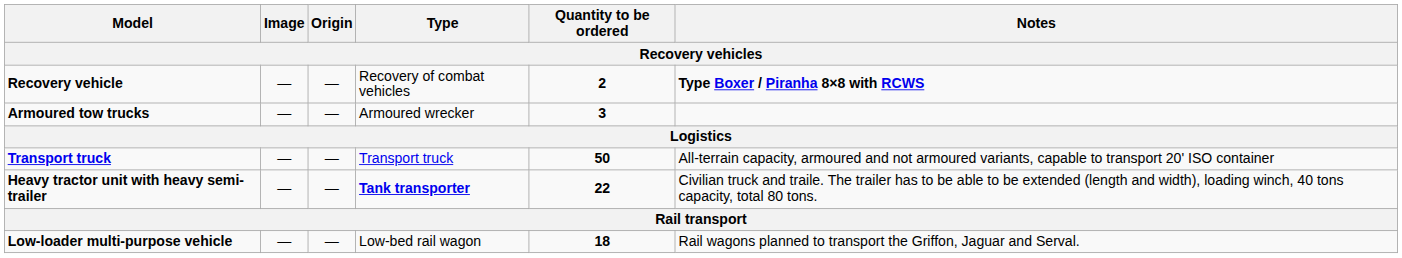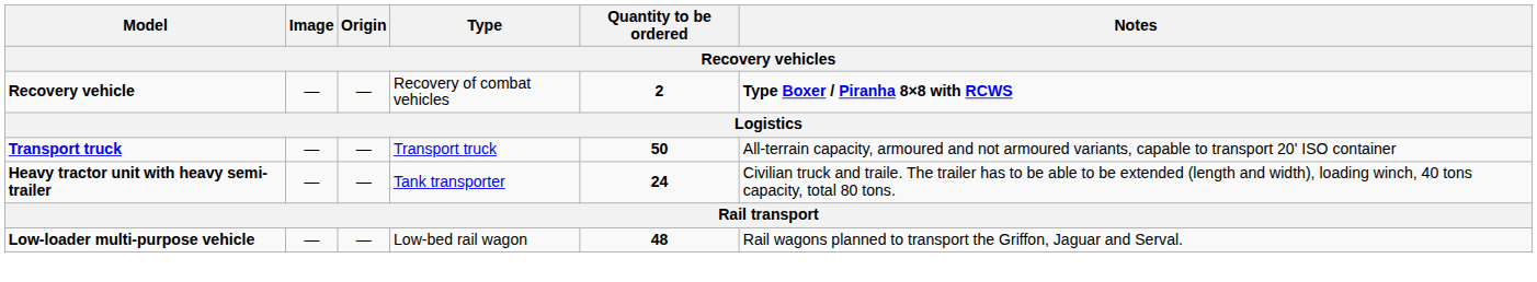 <table class="wikitable" style="width:100%;">
 <tr>
 <th>Model</th>
 <th>Image</th>
 <th>Origin</th>
 <th>Type</th>
 <th>Quantity to be ordered</th>
 <th>Notes</th>
 </tr>
 <tr>
 <th colspan="6">Recovery vehicles</th>
 </tr>
 <tr>
 <td><strong>Recovery vehicle</strong></td>
 <td style="text-align:center;">—</td>
 <td style="text-align:center;">—</td>
 <td>Recovery of combat vehicles</td>
 <td style="text-align: center;"><strong>2</strong></td>
 <td><strong>Type <a href='#'>Boxer</a> / <a href='#'>Piranha</a> 8×8 with <a href='#'>RCWS</a></strong></td>
 </tr>
 <tr>
-<td><strong>Armoured tow trucks</strong></td>
-<td style="text-align:center;">—</td>
-<td style="text-align:center;">—</td>
-<td>Armoured wrecker</td>
-<td style="text-align: center;"><strong>3</strong></td>
-<td></td>
-</tr>
-<tr>
 <th colspan="6">Logistics</th>
 </tr>
 <tr>
 <td><strong><a href='#'>Transport truck</a></strong></td>
 <td style="text-align:center;">—</td>
 <td style="text-align:center;">—</td>
 <td><a href='#'>Transport truck</a></td>
 <td style="text-align: center;"><strong>50</strong></td>
 <td>All-terrain capacity, armoured and not armoured variants, capable to transport 20' ISO container</td>
 </tr>
 <tr>
 <td><strong>Heavy tractor unit with heavy semi-trailer</strong></td>
 <td style="text-align:center;">—</td>
 <td style="text-align:center;">—</td>
-<td><strong><a href='#'>Tank transporter</a></strong></td>
-<td style="text-align: center;"><strong>22</strong></td>
+<td><a href='#'>Tank transporter</a></td>
+<td style="text-align: center;"><strong>24</strong></td>
 <td> Civilian truck and traile. The trailer has to be able to be extended (length and width), loading winch, 40 tons capacity, total 80 tons.</td>
 </tr>
 <tr>
 <th colspan="6">Rail transport</th>
 </tr>
 <tr>
 <td><strong>Low-loader multi-purpose vehicle</strong></td>
 <td style="text-align:center;">—</td>
 <td style="text-align:center;">—</td>
 <td>Low-bed rail wagon</td>
-<td style="text-align: center;"><strong>18</strong></td>
+<td style="text-align: center;"><strong>48</strong></td>
 <td>Rail wagons planned to transport the Griffon, Jaguar and Serval.</td>
 </tr>
 </table>
